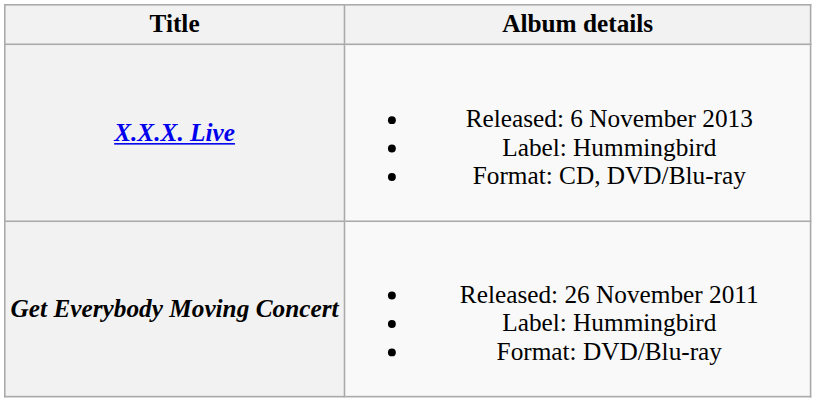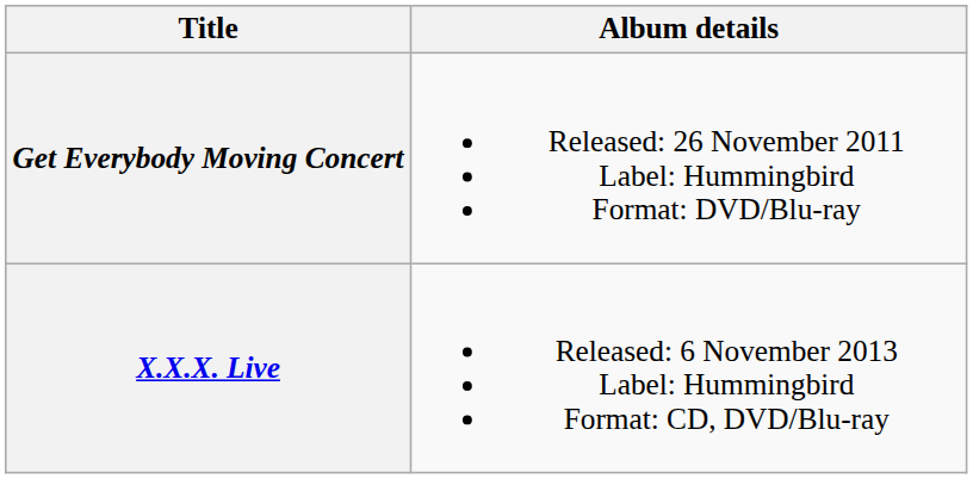 <table class="wikitable plainrowheaders" style="text-align:center;">
 <tr>
 <th>Title</th>
 <th style="width:18em;">Album details</th>
 </tr>
 <tr>
+<th scope=row><em>Get Everybody Moving Concert</em></th>
+<td><br><ul><li>Released: 26 November 2011</li><li>Label: Hummingbird</li><li>Format: DVD/Blu-ray</li></ul></td>
+</tr>
+<tr>
 <th scope=row><em><a href='#'>X.X.X. Live</a></em></th>
 <td><br><ul><li>Released: 6 November 2013</li><li>Label: Hummingbird</li><li>Format: CD, DVD/Blu-ray</li></ul></td>
 </tr>
-<tr>
-<th scope=row><em>Get Everybody Moving Concert</em></th>
-<td><br><ul><li>Released: 26 November 2011</li><li>Label: Hummingbird</li><li>Format: DVD/Blu-ray</li></ul></td>
-</tr>
 </table>
